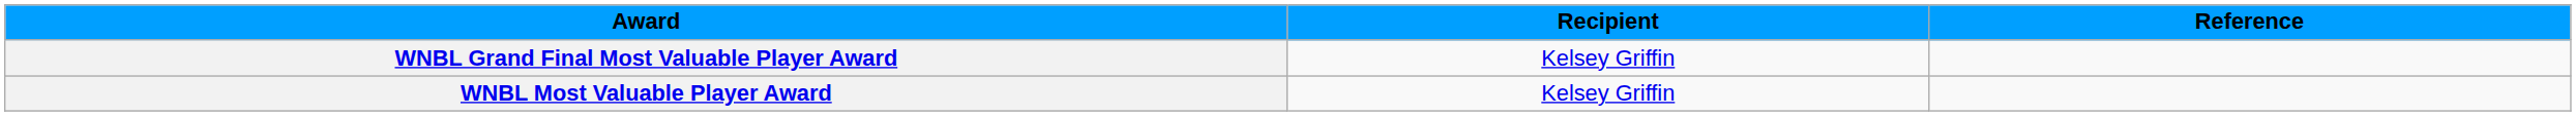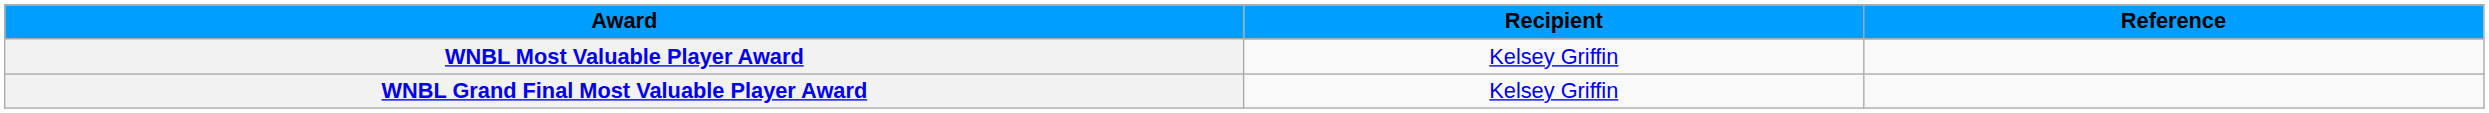 <table class="wikitable sortable" style="text-align: center">
 <tr>
 <th style="background: #009FFF" width="20%"><span>Award</span></th>
 <th style="background: #009FFF" width="10%"><span>Recipient</span></th>
 <th style="background: #009FFF" width="10%" class="unsortable"><span>Reference</span></th>
 </tr>
 <tr>
+<th><a href='#'>WNBL Most Valuable Player Award</a></th>
+<td><a href='#'>Kelsey Griffin</a></td>
+<td></td>
+</tr>
+<tr>
 <th><a href='#'>WNBL Grand Final Most Valuable Player Award</a></th>
 <td><a href='#'>Kelsey Griffin</a></td>
 <td></td>
 </tr>
-<tr>
-<th><a href='#'>WNBL Most Valuable Player Award</a></th>
-<td><a href='#'>Kelsey Griffin</a></td>
-<td></td>
-</tr>
 </table>
